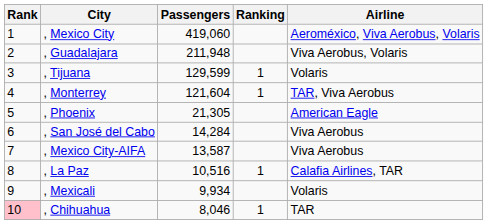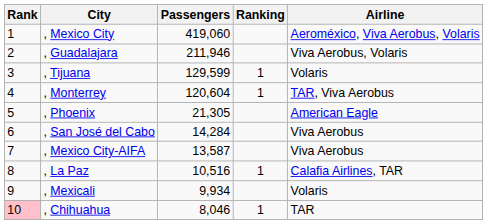 <table class="wikitable" style="font-size: 90%" width= align=>
 <tr>
 <th>Rank</th>
 <th>City</th>
 <th>Passengers</th>
 <th>Ranking</th>
 <th>Airline</th>
 </tr>
 <tr>
 <td>1</td>
 <td>, <a href='#'>Mexico City</a></td>
 <td align="right">419,060</td>
 <td align="center"></td>
 <td><a href='#'>Aeroméxico</a>, <a href='#'>Viva Aerobus</a>, <a href='#'>Volaris</a></td>
 </tr>
 <tr>
 <td>2</td>
 <td>, <a href='#'>Guadalajara</a></td>
-<td align="right">211,948</td>
+<td align="right">211,946</td>
 <td align="center"></td>
 <td>Viva Aerobus, Volaris</td>
 </tr>
 <tr>
 <td>3</td>
 <td>, <a href='#'>Tijuana</a></td>
 <td align="right">129,599</td>
 <td align="center"> 1</td>
 <td>Volaris</td>
 </tr>
 <tr>
 <td>4</td>
 <td>, <a href='#'>Monterrey</a></td>
-<td align="right">121,604</td>
+<td align="right">120,604</td>
 <td align="center"> 1</td>
 <td><a href='#'>TAR</a>, Viva Aerobus</td>
 </tr>
 <tr>
 <td>5</td>
 <td>, <a href='#'>Phoenix</a></td>
 <td align="right">21,305</td>
 <td align="center"></td>
 <td><a href='#'>American Eagle</a></td>
 </tr>
 <tr>
 <td>6</td>
 <td>, <a href='#'>San José del Cabo</a></td>
 <td align="right">14,284</td>
 <td align="center"></td>
 <td>Viva Aerobus</td>
 </tr>
 <tr>
 <td>7</td>
 <td>, <a href='#'>Mexico City-AIFA</a></td>
 <td align="right">13,587</td>
 <td align="center"></td>
 <td>Viva Aerobus</td>
 </tr>
 <tr>
 <td>8</td>
 <td>, <a href='#'>La Paz</a></td>
 <td align="right">10,516</td>
 <td align="center"> 1</td>
 <td><a href='#'>Calafia Airlines</a>, TAR</td>
 </tr>
 <tr>
 <td>9</td>
 <td>, <a href='#'>Mexicali</a></td>
 <td align="right">9,934</td>
 <td align="center"></td>
 <td>Volaris</td>
 </tr>
 <tr>
 <td style="background: pink;">10</td>
 <td>, <a href='#'>Chihuahua</a></td>
 <td align="right">8,046</td>
 <td align="center"> 1</td>
 <td>TAR</td>
 </tr>
 </table>
